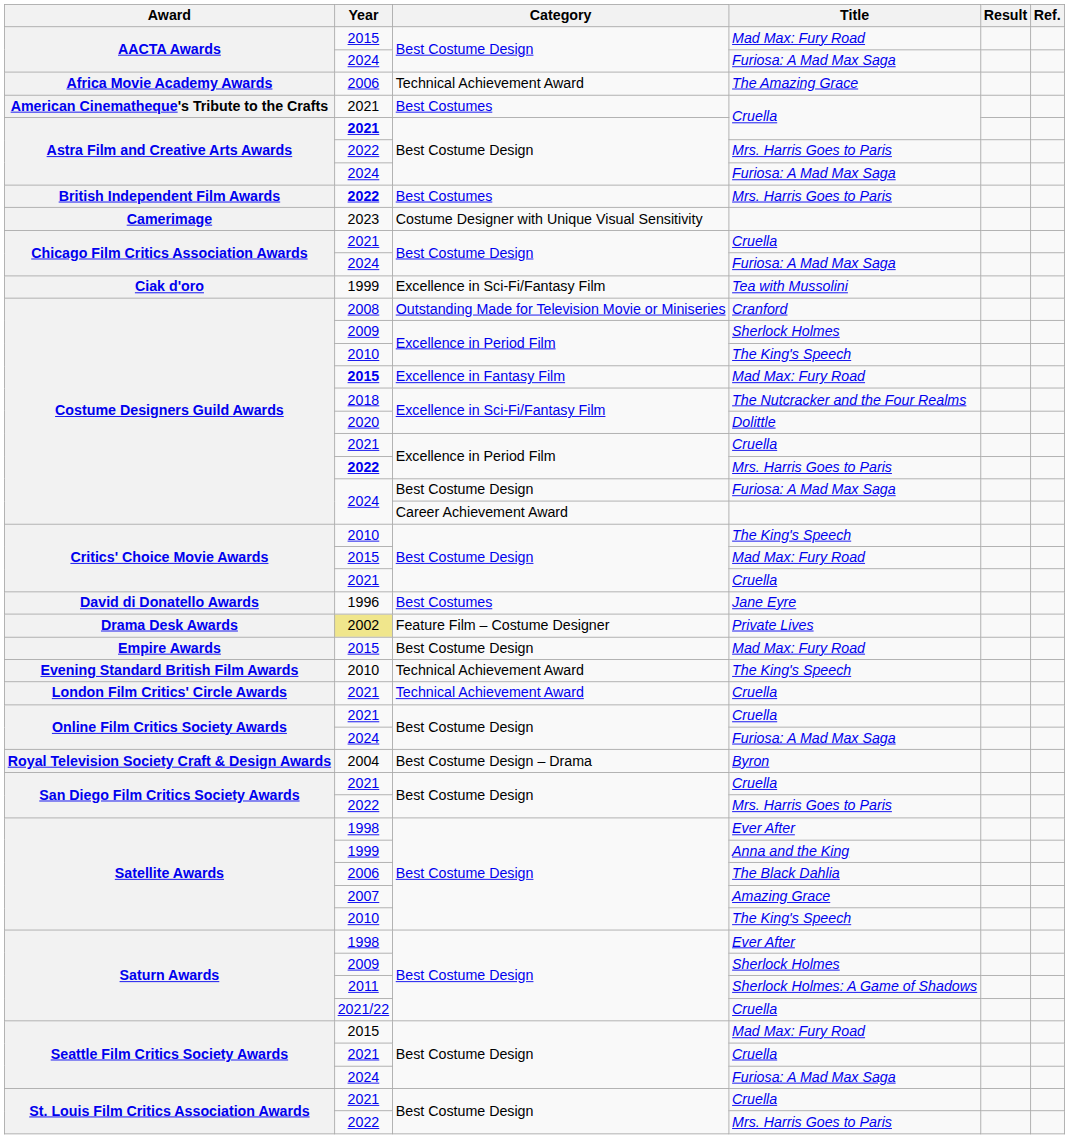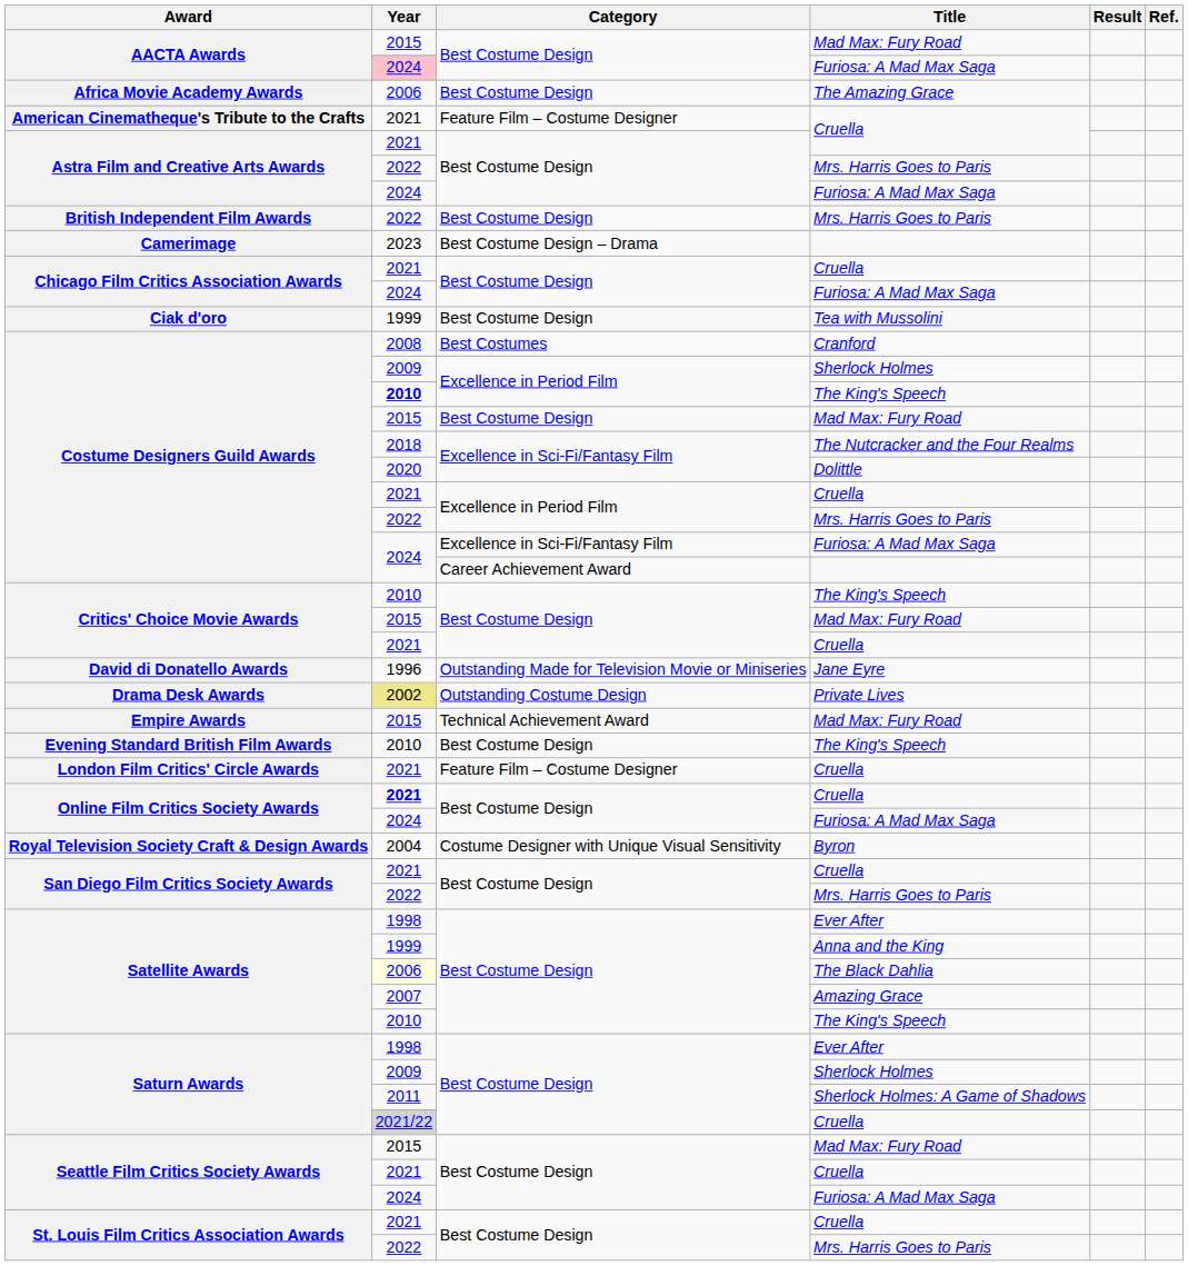 <table class="wikitable sortable">
 <tr>
 <th scope="col">Award</th>
 <th scope="col">Year</th>
 <th scope="col">Category</th>
 <th scope="col">Title</th>
 <th scope="col">Result</th>
 <th>Ref.</th>
 </tr>
 <tr>
 <th rowspan="2" scope="row" style="text-align:center;"><a href='#'>AACTA Awards</a></th>
 <td style="text-align:center;"><a href='#'>2015</a></td>
 <td rowspan="2"><a href='#'>Best Costume Design</a></td>
 <td><em><a href='#'>Mad Max: Fury Road</a></em></td>
 <td></td>
 <td style="text-align:center;"></td>
 </tr>
 <tr>
-<td style="text-align:center;"><a href='#'>2024</a></td>
+<td style="background: pink; text-align:center;"><a href='#'>2024</a></td>
 <td><em><a href='#'>Furiosa: A Mad Max Saga</a></em></td>
 <td></td>
 <td style="text-align:center;"></td>
 </tr>
 <tr>
 <th scope="row" style="text-align:center;"><a href='#'>Africa Movie Academy Awards</a></th>
 <td style="text-align:center;"><a href='#'>2006</a></td>
-<td>Technical Achievement Award</td>
+<td><a href='#'>Best Costume Design</a></td>
 <td><em><a href='#'>The Amazing Grace</a></em></td>
 <td></td>
 <td style="text-align:center;"></td>
 </tr>
 <tr>
 <th scope="row" style="text-align:center;"><a href='#'>American Cinematheque</a>'s Tribute to the Crafts</th>
 <td style="text-align:center;">2021</td>
-<td><a href='#'>Best Costumes</a></td>
+<td>Feature Film – Costume Designer</td>
 <td rowspan="2"><em><a href='#'>Cruella</a></em></td>
 <td></td>
 <td style="text-align:center;"></td>
 </tr>
 <tr>
 <th rowspan="3" scope="row" style="text-align:center;"><a href='#'>Astra Film and Creative Arts Awards</a></th>
-<td style="text-align:center;"><strong><a href='#'>2021</a></strong></td>
+<td style="text-align:center;"><a href='#'>2021</a></td>
 <td rowspan="3">Best Costume Design</td>
 <td></td>
 <td style="text-align:center;"></td>
 </tr>
 <tr>
 <td style="text-align:center;"><a href='#'>2022</a></td>
 <td><em><a href='#'>Mrs. Harris Goes to Paris</a></em></td>
 <td></td>
 <td style="text-align:center;"></td>
 </tr>
 <tr>
 <td style="text-align:center;"><a href='#'>2024</a></td>
 <td><em><a href='#'>Furiosa: A Mad Max Saga</a></em></td>
 <td></td>
 <td style="text-align:center;"></td>
 </tr>
 <tr>
 <th scope="row" style="text-align:center;"><a href='#'>British Independent Film Awards</a></th>
-<td style="text-align:center;"><strong><a href='#'>2022</a></strong></td>
-<td><a href='#'>Best Costumes</a></td>
+<td style="text-align:center;"><a href='#'>2022</a></td>
+<td><a href='#'>Best Costume Design</a></td>
 <td><em><a href='#'>Mrs. Harris Goes to Paris</a></em></td>
 <td></td>
 <td style="text-align:center;"></td>
 </tr>
 <tr>
 <th scope="row" style="text-align:center;"><a href='#'>Camerimage</a></th>
 <td style="text-align:center;">2023</td>
-<td>Costume Designer with Unique Visual Sensitivity</td>
+<td>Best Costume Design – Drama</td>
 <td></td>
 <td></td>
 <td style="text-align:center;"></td>
 </tr>
 <tr>
 <th rowspan="2" scope="row" style="text-align:center;"><a href='#'>Chicago Film Critics Association Awards</a></th>
 <td style="text-align:center;"><a href='#'>2021</a></td>
 <td rowspan="2"><a href='#'>Best Costume Design</a></td>
 <td><em><a href='#'>Cruella</a></em></td>
 <td></td>
 <td style="text-align:center;"></td>
 </tr>
 <tr>
 <td style="text-align:center;"><a href='#'>2024</a></td>
 <td><em><a href='#'>Furiosa: A Mad Max Saga</a></em></td>
 <td></td>
 <td style="text-align:center;"></td>
 </tr>
 <tr>
 <th scope="row" style="text-align:center;"><a href='#'>Ciak d'oro</a></th>
 <td style="text-align:center;">1999</td>
-<td>Excellence in Sci-Fi/Fantasy Film</td>
+<td>Best Costume Design</td>
 <td><em><a href='#'>Tea with Mussolini</a></em></td>
 <td></td>
 <td style="text-align:center;"></td>
 </tr>
 <tr>
 <th rowspan="10" scope="row" style="text-align:center;"><a href='#'>Costume Designers Guild Awards</a></th>
 <td style="text-align:center;"><a href='#'>2008</a></td>
-<td><a href='#'>Outstanding Made for Television Movie or Miniseries</a></td>
+<td><a href='#'>Best Costumes</a></td>
 <td><em><a href='#'>Cranford</a></em></td>
 <td></td>
 <td style="text-align:center;"></td>
 </tr>
 <tr>
 <td style="text-align:center;"><a href='#'>2009</a></td>
 <td rowspan="2"><a href='#'>Excellence in Period Film</a></td>
 <td><em><a href='#'>Sherlock Holmes</a></em></td>
 <td></td>
 <td style="text-align:center;"></td>
 </tr>
 <tr>
-<td style="text-align:center;"><a href='#'>2010</a></td>
+<td style="text-align:center;"><strong><a href='#'>2010</a></strong></td>
 <td><em><a href='#'>The King's Speech</a></em></td>
 <td></td>
 <td style="text-align:center;"></td>
 </tr>
 <tr>
-<td style="text-align:center;"><strong><a href='#'>2015</a></strong></td>
-<td><a href='#'>Excellence in Fantasy Film</a></td>
+<td style="text-align:center;"><a href='#'>2015</a></td>
+<td><a href='#'>Best Costume Design</a></td>
 <td><em><a href='#'>Mad Max: Fury Road</a></em></td>
 <td></td>
 <td style="text-align:center;"></td>
 </tr>
 <tr>
 <td style="text-align:center;"><a href='#'>2018</a></td>
 <td rowspan="2"><a href='#'>Excellence in Sci-Fi/Fantasy Film</a></td>
 <td><em><a href='#'>The Nutcracker and the Four Realms</a></em></td>
 <td></td>
 <td style="text-align:center;"></td>
 </tr>
 <tr>
 <td style="text-align:center;"><a href='#'>2020</a></td>
 <td><em><a href='#'>Dolittle</a></em></td>
 <td></td>
 <td style="text-align:center;"></td>
 </tr>
 <tr>
 <td style="text-align:center;"><a href='#'>2021</a></td>
 <td rowspan="2">Excellence in Period Film</td>
 <td><em><a href='#'>Cruella</a></em></td>
 <td></td>
 <td style="text-align:center;"></td>
 </tr>
 <tr>
-<td style="text-align:center;"><strong><a href='#'>2022</a></strong></td>
+<td style="text-align:center;"><a href='#'>2022</a></td>
 <td><em><a href='#'>Mrs. Harris Goes to Paris</a></em></td>
 <td></td>
 <td style="text-align:center;"></td>
 </tr>
 <tr>
 <td rowspan="2" style="text-align:center;"><a href='#'>2024</a></td>
-<td>Best Costume Design</td>
+<td>Excellence in Sci-Fi/Fantasy Film</td>
 <td><em><a href='#'>Furiosa: A Mad Max Saga</a></em></td>
 <td></td>
 <td style="text-align:center;"></td>
 </tr>
 <tr>
 <td>Career Achievement Award</td>
 <td></td>
 <td></td>
 <td style="text-align:center;"></td>
 </tr>
 <tr>
 <th rowspan="3" scope="row" style="text-align:center;"><a href='#'>Critics' Choice Movie Awards</a></th>
 <td style="text-align:center;"><a href='#'>2010</a></td>
 <td rowspan="3"><a href='#'>Best Costume Design</a></td>
 <td><em><a href='#'>The King's Speech</a></em></td>
 <td></td>
 <td style="text-align:center;"></td>
 </tr>
 <tr>
 <td style="text-align:center;"><a href='#'>2015</a></td>
 <td><em><a href='#'>Mad Max: Fury Road</a></em></td>
 <td></td>
 <td style="text-align:center;"></td>
 </tr>
 <tr>
 <td style="text-align:center;"><a href='#'>2021</a></td>
 <td><em><a href='#'>Cruella</a></em></td>
 <td></td>
 <td style="text-align:center;"></td>
 </tr>
 <tr>
 <th scope="row" style="text-align:center;"><a href='#'>David di Donatello Awards</a></th>
 <td style="text-align:center;">1996</td>
-<td><a href='#'>Best Costumes</a></td>
+<td><a href='#'>Outstanding Made for Television Movie or Miniseries</a></td>
 <td><em><a href='#'>Jane Eyre</a></em></td>
 <td></td>
 <td style="text-align:center;"></td>
 </tr>
 <tr>
 <th scope="row" style="text-align:center;"><a href='#'>Drama Desk Awards</a></th>
 <td style="background: khaki; text-align:center;">2002</td>
-<td>Feature Film – Costume Designer</td>
+<td><a href='#'>Outstanding Costume Design</a></td>
 <td><em><a href='#'>Private Lives</a></em></td>
 <td></td>
 <td style="text-align:center;"></td>
 </tr>
 <tr>
 <th scope="row" style="text-align:center;"><a href='#'>Empire Awards</a></th>
 <td style="text-align:center;"><a href='#'>2015</a></td>
-<td>Best Costume Design</td>
+<td>Technical Achievement Award</td>
 <td><em><a href='#'>Mad Max: Fury Road</a></em></td>
 <td></td>
 <td style="text-align:center;"></td>
 </tr>
 <tr>
 <th scope="row" style="text-align:center;"><a href='#'>Evening Standard British Film Awards</a></th>
 <td style="text-align:center;">2010</td>
-<td>Technical Achievement Award</td>
+<td>Best Costume Design</td>
 <td><em><a href='#'>The King's Speech</a></em> <br> </td>
 <td></td>
 <td style="text-align:center;"></td>
 </tr>
 <tr>
 <th scope="row" style="text-align:center;"><a href='#'>London Film Critics' Circle Awards</a></th>
 <td style="text-align:center;"><a href='#'>2021</a></td>
-<td><a href='#'>Technical Achievement Award</a></td>
+<td>Feature Film – Costume Designer</td>
 <td><em><a href='#'>Cruella</a></em> <br> </td>
 <td></td>
 <td style="text-align:center;"></td>
 </tr>
 <tr>
 <th rowspan="2" scope="row" style="text-align:center;"><a href='#'>Online Film Critics Society Awards</a></th>
-<td style="text-align:center;"><a href='#'>2021</a></td>
+<td style="text-align:center;"><strong><a href='#'>2021</a></strong></td>
 <td rowspan="2">Best Costume Design</td>
 <td><em><a href='#'>Cruella</a></em></td>
 <td></td>
 <td style="text-align:center;"></td>
 </tr>
 <tr>
 <td style="text-align:center;"><a href='#'>2024</a></td>
 <td><em><a href='#'>Furiosa: A Mad Max Saga</a></em></td>
 <td></td>
 <td style="text-align:center;"></td>
 </tr>
 <tr>
 <th scope="row" style="text-align:center;"><a href='#'>Royal Television Society Craft & Design Awards</a></th>
 <td style="text-align:center;">2004</td>
-<td>Best Costume Design – Drama</td>
+<td>Costume Designer with Unique Visual Sensitivity</td>
 <td><em><a href='#'>Byron</a></em></td>
 <td></td>
 <td style="text-align:center;"></td>
 </tr>
 <tr>
 <th rowspan="2" scope="row" style="text-align:center;"><a href='#'>San Diego Film Critics Society Awards</a></th>
 <td style="text-align:center;"><a href='#'>2021</a></td>
 <td rowspan="2">Best Costume Design</td>
 <td><em><a href='#'>Cruella</a></em></td>
 <td></td>
 <td style="text-align:center;"></td>
 </tr>
 <tr>
 <td style="text-align:center;"><a href='#'>2022</a></td>
 <td><em><a href='#'>Mrs. Harris Goes to Paris</a></em></td>
 <td></td>
 <td style="text-align:center;"></td>
 </tr>
 <tr>
 <th rowspan="5" scope="row" style="text-align:center;"><a href='#'>Satellite Awards</a></th>
 <td style="text-align:center;"><a href='#'>1998</a></td>
 <td rowspan="5"><a href='#'>Best Costume Design</a></td>
 <td><em><a href='#'>Ever After</a></em></td>
 <td></td>
 <td style="text-align:center;"></td>
 </tr>
 <tr>
 <td style="text-align:center;"><a href='#'>1999</a></td>
 <td><em><a href='#'>Anna and the King</a></em></td>
 <td></td>
 <td style="text-align:center;"></td>
 </tr>
 <tr>
-<td style="text-align:center;"><a href='#'>2006</a></td>
+<td style="background: lightyellow; text-align:center;"><a href='#'>2006</a></td>
 <td><em><a href='#'>The Black Dahlia</a></em></td>
 <td></td>
 <td style="text-align:center;"></td>
 </tr>
 <tr>
 <td style="text-align:center;"><a href='#'>2007</a></td>
 <td><em><a href='#'>Amazing Grace</a></em></td>
 <td></td>
 <td style="text-align:center;"></td>
 </tr>
 <tr>
 <td style="text-align:center;"><a href='#'>2010</a></td>
 <td><em><a href='#'>The King's Speech</a></em></td>
 <td></td>
 <td style="text-align:center;"></td>
 </tr>
 <tr>
 <th rowspan="4" scope="row" style="text-align:center;"><a href='#'>Saturn Awards</a></th>
 <td style="text-align:center;"><a href='#'>1998</a></td>
 <td rowspan="4"><a href='#'>Best Costume Design</a></td>
 <td><em><a href='#'>Ever After</a></em></td>
 <td></td>
 <td style="text-align:center;"></td>
 </tr>
 <tr>
 <td style="text-align:center;"><a href='#'>2009</a></td>
 <td><em><a href='#'>Sherlock Holmes</a></em></td>
 <td></td>
 <td style="text-align:center;"></td>
 </tr>
 <tr>
 <td style="text-align:center;"><a href='#'>2011</a></td>
 <td><em><a href='#'>Sherlock Holmes: A Game of Shadows</a></em></td>
 <td></td>
 <td style="text-align:center;"></td>
 </tr>
 <tr>
-<td style="text-align:center;"><a href='#'>2021/22</a></td>
+<td style="background: lightgrey; text-align:center;"><a href='#'>2021/22</a></td>
 <td><em><a href='#'>Cruella</a></em></td>
 <td></td>
 <td style="text-align:center;"></td>
 </tr>
 <tr>
 <th rowspan="3" scope="row" style="text-align:center;"><a href='#'>Seattle Film Critics Society Awards</a></th>
 <td style="text-align:center;">2015</td>
 <td rowspan="3">Best Costume Design</td>
 <td><em><a href='#'>Mad Max: Fury Road</a></em></td>
 <td></td>
 <td style="text-align:center;"></td>
 </tr>
 <tr>
 <td style="text-align:center;"><a href='#'>2021</a></td>
 <td><em><a href='#'>Cruella</a></em></td>
 <td></td>
 <td style="text-align:center;"></td>
 </tr>
 <tr>
 <td style="text-align:center;"><a href='#'>2024</a></td>
 <td><em><a href='#'>Furiosa: A Mad Max Saga</a></em></td>
 <td></td>
 <td style="text-align:center;"></td>
 </tr>
 <tr>
 <th rowspan="2" scope="row" style="text-align:center;"><a href='#'>St. Louis Film Critics Association Awards</a></th>
 <td style="text-align:center;"><a href='#'>2021</a></td>
 <td rowspan="2">Best Costume Design</td>
 <td><em><a href='#'>Cruella</a></em></td>
 <td></td>
 <td style="text-align:center;"></td>
 </tr>
 <tr>
 <td style="text-align:center;"><a href='#'>2022</a></td>
 <td><em><a href='#'>Mrs. Harris Goes to Paris</a></em></td>
 <td></td>
 <td style="text-align:center;"></td>
 </tr>
 </table>
